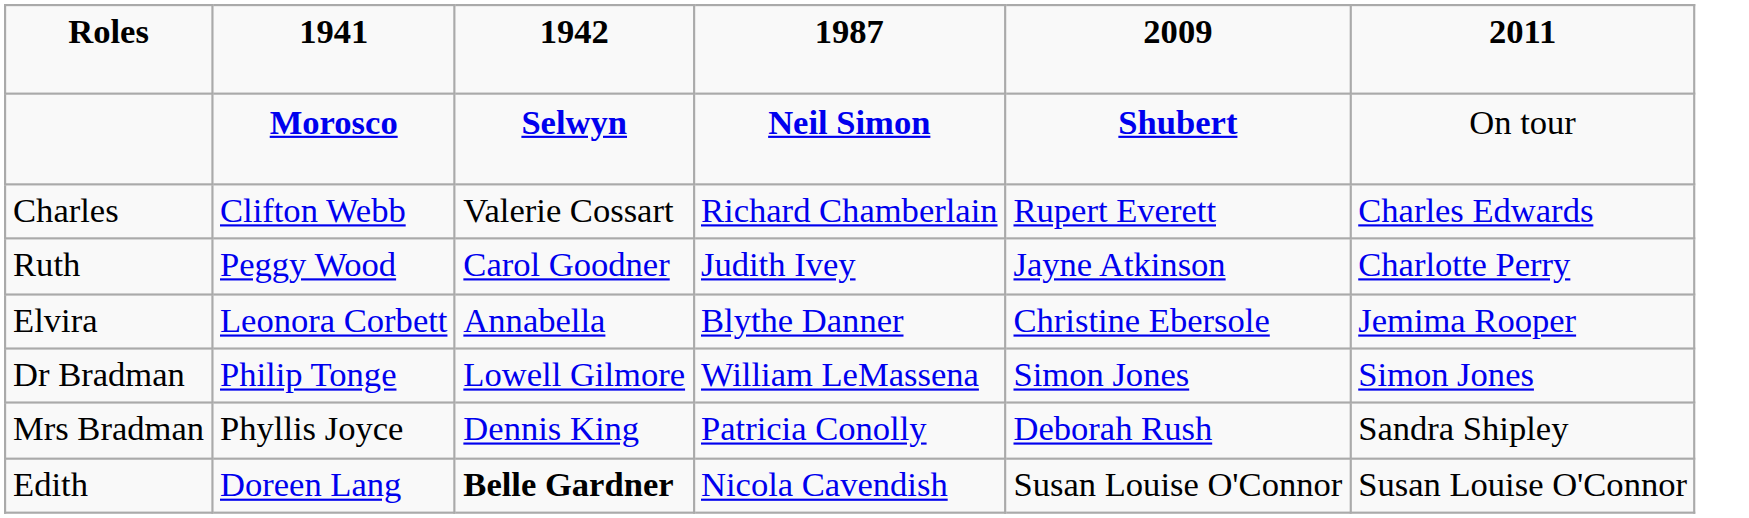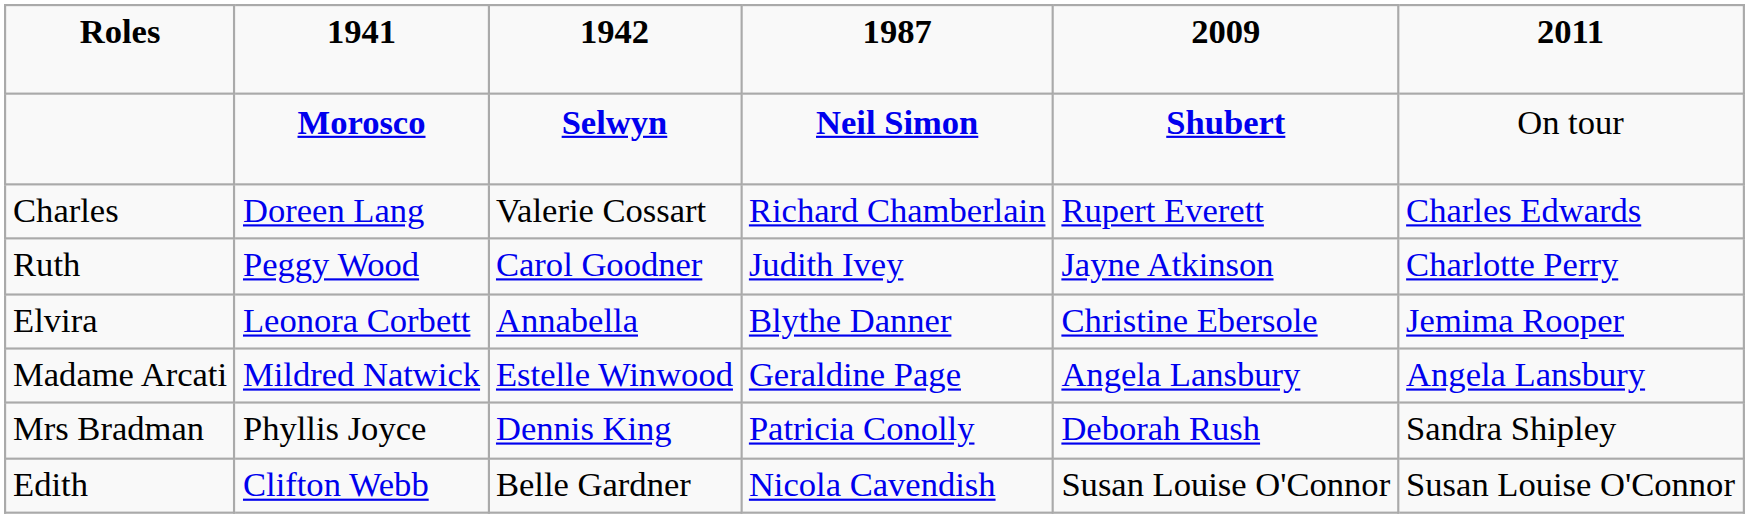 <table class="wikitable sortable plainrowheaders" style="text-align: left; margin-right: 0;">
 <tr style="text-align:center;">
 <td><strong>Roles</strong></p></td>
 <td><strong>1941</strong></p></td>
 <td><strong>1942</strong></p></td>
 <td><strong>1987</strong></p></td>
 <td><strong>2009</strong></p></td>
 <td><strong>2011</strong></p></td>
 </tr>
 <tr style="text-align:center;">
 <td></td>
 <td><strong><a href='#'>Morosco</a></strong></p></td>
 <td><strong><a href='#'>Selwyn</a></strong></p></td>
 <td><strong><a href='#'>Neil Simon</a></strong></p></td>
 <td><strong><a href='#'>Shubert</a></strong></p></td>
 <td>On tour</p></td>
 </tr>
 <tr>
 <td>Charles</td>
-<td><a href='#'>Clifton Webb</a></td>
+<td><a href='#'>Doreen Lang</a></td>
 <td>Valerie Cossart</td>
 <td><a href='#'>Richard Chamberlain</a></td>
 <td><a href='#'>Rupert Everett</a></td>
 <td><a href='#'>Charles Edwards</a></td>
 </tr>
 <tr>
 <td>Ruth</td>
 <td><a href='#'>Peggy Wood</a></td>
 <td><a href='#'>Carol Goodner</a></td>
 <td><a href='#'>Judith Ivey</a></td>
 <td><a href='#'>Jayne Atkinson</a></td>
 <td><a href='#'>Charlotte Perry</a></td>
 </tr>
 <tr>
 <td>Elvira</td>
 <td><a href='#'>Leonora Corbett</a></td>
 <td><a href='#'>Annabella</a></td>
 <td><a href='#'>Blythe Danner</a></td>
 <td><a href='#'>Christine Ebersole</a></td>
 <td><a href='#'>Jemima Rooper</a></td>
 </tr>
 <tr>
-<td>Dr Bradman</td>
-<td><a href='#'>Philip Tonge</a></td>
-<td><a href='#'>Lowell Gilmore</a></td>
-<td><a href='#'>William LeMassena</a></td>
-<td><a href='#'>Simon Jones</a></td>
-<td><a href='#'>Simon Jones</a></td>
+<td>Madame Arcati</td>
+<td><a href='#'>Mildred Natwick</a></td>
+<td><a href='#'>Estelle Winwood</a></td>
+<td><a href='#'>Geraldine Page</a></td>
+<td><a href='#'>Angela Lansbury</a></td>
+<td><a href='#'>Angela Lansbury</a></td>
 </tr>
 <tr>
 <td>Mrs Bradman</td>
 <td>Phyllis Joyce</td>
 <td><a href='#'>Dennis King</a></td>
 <td><a href='#'>Patricia Conolly</a></td>
 <td><a href='#'>Deborah Rush</a></td>
 <td>Sandra Shipley</td>
 </tr>
 <tr>
 <td>Edith</td>
-<td><a href='#'>Doreen Lang</a></td>
-<td><strong>Belle Gardner</strong></td>
+<td><a href='#'>Clifton Webb</a></td>
+<td>Belle Gardner</td>
 <td><a href='#'>Nicola Cavendish</a></td>
 <td>Susan Louise O'Connor</td>
 <td>Susan Louise O'Connor</td>
 </tr>
 </table>
